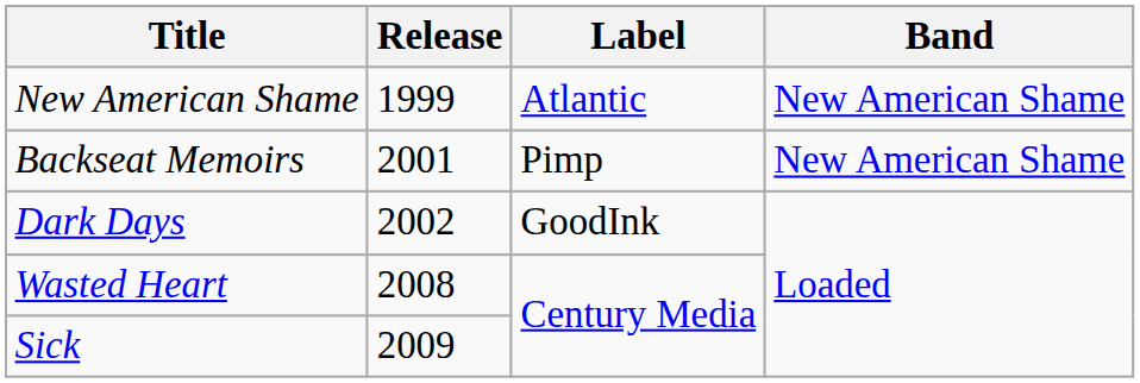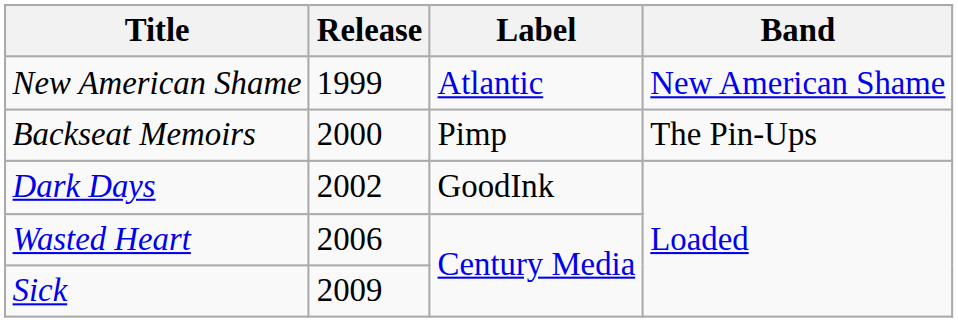 <table class="wikitable">
 <tr>
 <th>Title</th>
 <th>Release</th>
 <th>Label</th>
 <th>Band</th>
 </tr>
 <tr>
 <td><em>New American Shame</em></td>
 <td>1999</td>
 <td><a href='#'>Atlantic</a></td>
 <td><a href='#'>New American Shame</a></td>
 </tr>
 <tr>
 <td><em>Backseat Memoirs</em></td>
-<td>2001</td>
+<td>2000</td>
 <td>Pimp</td>
-<td><a href='#'>New American Shame</a></td>
+<td>The Pin-Ups</td>
 </tr>
 <tr>
 <td><em><a href='#'>Dark Days</a></em></td>
 <td>2002</td>
 <td>GoodInk</td>
 <td rowspan=3><a href='#'>Loaded</a></td>
 </tr>
 <tr>
 <td><em><a href='#'>Wasted Heart</a></em></td>
-<td>2008</td>
+<td>2006</td>
 <td rowspan=2><a href='#'>Century Media</a></td>
 </tr>
 <tr>
 <td><em><a href='#'>Sick</a></em></td>
 <td>2009</td>
 </tr>
 </table>
